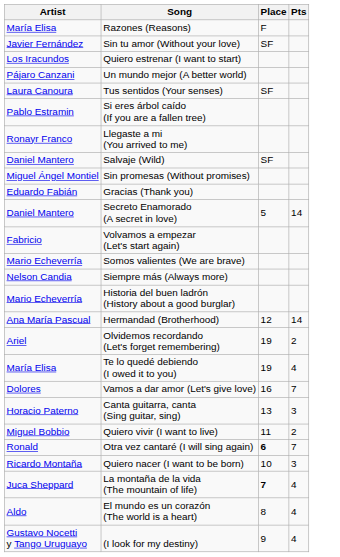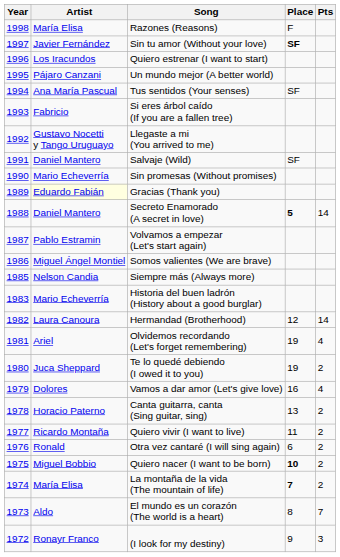 <table class="sortable wikitable">
 <tr>
+<th>Year</th>
 <th>Artist</th>
 <th>Song</th>
 <th>Place</th>
 <th>Pts</th>
 </tr>
 <tr>
+<td><a href='#'>1998</a></td>
 <td><a href='#'>María Elisa</a></td>
 <td>Razones (Reasons)</td>
 <td>F</td>
 <td></td>
 </tr>
 <tr>
+<td><a href='#'>1997</a></td>
 <td><a href='#'>Javier Fernández</a></td>
 <td>Sin tu amor (Without your love)</td>
-<td>SF</td>
+<td><strong>SF</strong></td>
 <td></td>
 </tr>
 <tr>
+<td><a href='#'>1996</a></td>
 <td><a href='#'>Los Iracundos</a></td>
 <td>Quiero estrenar (I want to start)</td>
 <td></td>
 <td></td>
 </tr>
 <tr>
+<td><a href='#'>1995</a></td>
 <td><a href='#'>Pájaro Canzani</a></td>
 <td>Un mundo mejor (A better world)</td>
 <td></td>
 <td></td>
 </tr>
 <tr>
-<td><a href='#'>Laura Canoura</a></td>
+<td><a href='#'>1994</a></td>
+<td><a href='#'>Ana María Pascual</a></td>
 <td>Tus sentidos (Your senses)</td>
 <td>SF</td>
 <td></td>
 </tr>
 <tr>
-<td><a href='#'>Pablo Estramin</a></td>
+<td><a href='#'>1993</a></td>
+<td><a href='#'>Fabricio</a></td>
 <td>Si eres árbol caído<br>(If you are a fallen tree)</td>
 <td></td>
 <td></td>
 </tr>
 <tr>
-<td><a href='#'>Ronayr Franco</a></td>
+<td><a href='#'>1992</a></td>
+<td><a href='#'>Gustavo Nocetti</a><br>y <a href='#'>Tango Uruguayo</a></td>
 <td>Llegaste a mi<br>(You arrived to me)</td>
 <td></td>
 <td></td>
 </tr>
 <tr>
+<td><a href='#'>1991</a></td>
 <td><a href='#'>Daniel Mantero</a></td>
 <td>Salvaje (Wild)</td>
 <td>SF</td>
 <td></td>
 </tr>
 <tr>
-<td><a href='#'>Miguel Ángel Montiel</a></td>
+<td><a href='#'>1990</a></td>
+<td><a href='#'>Mario Echeverría</a></td>
 <td>Sin promesas (Without promises)</td>
 <td></td>
 <td></td>
 </tr>
 <tr>
-<td><a href='#'>Eduardo Fabián</a></td>
+<td><a href='#'>1989</a></td>
+<td style="background: lightyellow;"><a href='#'>Eduardo Fabián</a></td>
 <td>Gracias (Thank you)</td>
 <td></td>
 <td></td>
 </tr>
 <tr>
+<td><a href='#'>1988</a></td>
 <td><a href='#'>Daniel Mantero</a></td>
 <td>Secreto Enamorado<br>(A secret in love)</td>
-<td>5</td>
+<td><strong>5</strong></td>
 <td>14</td>
 </tr>
 <tr>
-<td><a href='#'>Fabricio</a></td>
+<td><a href='#'>1987</a></td>
+<td><a href='#'>Pablo Estramin</a></td>
 <td>Volvamos a empezar<br>(Let's start again)</td>
 <td></td>
 <td></td>
 </tr>
 <tr>
-<td><a href='#'>Mario Echeverría</a></td>
+<td><a href='#'>1986</a></td>
+<td><a href='#'>Miguel Ángel Montiel</a></td>
 <td>Somos valientes (We are brave)</td>
 <td></td>
 <td></td>
 </tr>
 <tr>
+<td><a href='#'>1985</a></td>
 <td><a href='#'>Nelson Candia</a></td>
 <td>Siempre más (Always more)</td>
 <td></td>
 <td></td>
 </tr>
 <tr>
+<td><a href='#'>1983</a></td>
 <td><a href='#'>Mario Echeverría</a></td>
 <td>Historia del buen ladrón<br>(History about a good burglar)</td>
 <td></td>
 <td></td>
 </tr>
 <tr>
-<td><a href='#'>Ana María Pascual</a></td>
+<td><a href='#'>1982</a></td>
+<td><a href='#'>Laura Canoura</a></td>
 <td>Hermandad (Brotherhood)</td>
 <td>12</td>
 <td>14</td>
 </tr>
 <tr>
+<td><a href='#'>1981</a></td>
 <td><a href='#'>Ariel</a></td>
 <td>Olvidemos recordando<br>(Let's forget remembering)</td>
+<td>19</td>
+<td>4</td>
+</tr>
+<tr>
+<td><a href='#'>1980</a></td>
+<td><a href='#'>Juca Sheppard</a></td>
+<td>Te lo quedé debiendo<br>(I owed it to you)</td>
 <td>19</td>
 <td>2</td>
 </tr>
 <tr>
-<td><a href='#'>María Elisa</a></td>
-<td>Te lo quedé debiendo<br>(I owed it to you)</td>
-<td>19</td>
+<td><a href='#'>1979</a></td>
+<td><a href='#'>Dolores</a></td>
+<td>Vamos a dar amor (Let's give love)</td>
+<td>16</td>
 <td>4</td>
 </tr>
 <tr>
-<td><a href='#'>Dolores</a></td>
-<td>Vamos a dar amor (Let's give love)</td>
-<td>16</td>
-<td>7</td>
-</tr>
-<tr>
+<td><a href='#'>1978</a></td>
 <td><a href='#'>Horacio Paterno</a></td>
 <td>Canta guitarra, canta<br>(Sing guitar, sing)</td>
 <td>13</td>
-<td>3</td>
+<td>2</td>
 </tr>
 <tr>
-<td><a href='#'>Miguel Bobbio</a></td>
+<td><a href='#'>1977</a></td>
+<td><a href='#'>Ricardo Montaña</a></td>
 <td>Quiero vivir (I want to live)</td>
 <td>11</td>
 <td>2</td>
 </tr>
 <tr>
+<td><a href='#'>1976</a></td>
 <td><a href='#'>Ronald</a></td>
 <td>Otra vez cantaré (I will sing again)</td>
-<td><strong>6</strong></td>
+<td>6</td>
+<td>2</td>
+</tr>
+<tr>
+<td><a href='#'>1975</a></td>
+<td><a href='#'>Miguel Bobbio</a></td>
+<td>Quiero nacer (I want to be born)</td>
+<td><strong>10</strong></td>
+<td>2</td>
+</tr>
+<tr>
+<td><a href='#'>1974</a></td>
+<td><a href='#'>María Elisa</a></td>
+<td>La montaña de la vida<br>(The mountain of life)</td>
+<td><strong>7</strong></td>
+<td>2</td>
+</tr>
+<tr>
+<td><a href='#'>1973</a></td>
+<td><a href='#'>Aldo</a></td>
+<td>El mundo es un corazón<br>(The world is a heart)</td>
+<td>8</td>
 <td>7</td>
 </tr>
 <tr>
-<td><a href='#'>Ricardo Montaña</a></td>
-<td>Quiero nacer (I want to be born)</td>
-<td>10</td>
+<td><a href='#'>1972</a></td>
+<td><a href='#'>Ronayr Franco</a></td>
+<td><br>(I look for my destiny)</td>
+<td>9</td>
 <td>3</td>
 </tr>
-<tr>
-<td><a href='#'>Juca Sheppard</a></td>
-<td>La montaña de la vida<br>(The mountain of life)</td>
-<td><strong>7</strong></td>
-<td>4</td>
-</tr>
-<tr>
-<td><a href='#'>Aldo</a></td>
-<td>El mundo es un corazón<br>(The world is a heart)</td>
-<td>8</td>
-<td>4</td>
-</tr>
-<tr>
-<td><a href='#'>Gustavo Nocetti</a><br>y <a href='#'>Tango Uruguayo</a></td>
-<td><br>(I look for my destiny)</td>
-<td>9</td>
-<td>4</td>
-</tr>
 </table>
